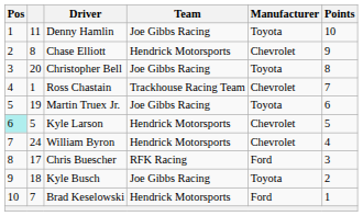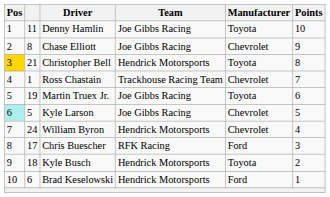 <table class="wikitable" style="font-size:98%">
 <tr>
 <th>Pos</th>
 <th></th>
 <th>Driver</th>
 <th>Team</th>
 <th>Manufacturer</th>
 <th>Points</th>
 </tr>
 <tr>
 <td>1</td>
 <td>11</td>
 <td>Denny Hamlin</td>
 <td>Joe Gibbs Racing</td>
 <td>Toyota</td>
 <td>10</td>
 </tr>
 <tr>
 <td>2</td>
 <td>8</td>
 <td>Chase Elliott</td>
-<td>Hendrick Motorsports</td>
+<td>Joe Gibbs Racing</td>
 <td>Chevrolet</td>
 <td>9</td>
 </tr>
 <tr>
-<td>3</td>
-<td>20</td>
+<td style="background: gold;">3</td>
+<td>21</td>
 <td>Christopher Bell</td>
-<td>Joe Gibbs Racing</td>
+<td>Hendrick Motorsports</td>
 <td>Toyota</td>
 <td>8</td>
 </tr>
 <tr>
 <td>4</td>
 <td>1</td>
 <td>Ross Chastain</td>
 <td>Trackhouse Racing Team</td>
 <td>Chevrolet</td>
 <td>7</td>
 </tr>
 <tr>
 <td>5</td>
 <td>19</td>
 <td>Martin Truex Jr.</td>
 <td>Joe Gibbs Racing</td>
 <td>Toyota</td>
 <td>6</td>
 </tr>
 <tr>
 <td style="background: paleturquoise;">6</td>
 <td>5</td>
 <td>Kyle Larson</td>
-<td>Hendrick Motorsports</td>
+<td>Joe Gibbs Racing</td>
 <td>Chevrolet</td>
 <td>5</td>
 </tr>
 <tr>
 <td>7</td>
 <td>24</td>
 <td>William Byron</td>
 <td>Hendrick Motorsports</td>
 <td>Chevrolet</td>
 <td>4</td>
 </tr>
 <tr>
 <td>8</td>
 <td>17</td>
 <td>Chris Buescher</td>
 <td>RFK Racing</td>
 <td>Ford</td>
 <td>3</td>
 </tr>
 <tr>
 <td>9</td>
 <td>18</td>
 <td>Kyle Busch</td>
-<td>Joe Gibbs Racing</td>
+<td>Hendrick Motorsports</td>
 <td>Toyota</td>
 <td>2</td>
 </tr>
 <tr>
 <td>10</td>
-<td>7</td>
+<td>6</td>
 <td>Brad Keselowski</td>
 <td>Hendrick Motorsports</td>
 <td>Ford</td>
 <td>1</td>
 </tr>
 <tr>
 <th colspan="6"></th>
 </tr>
 </table>
